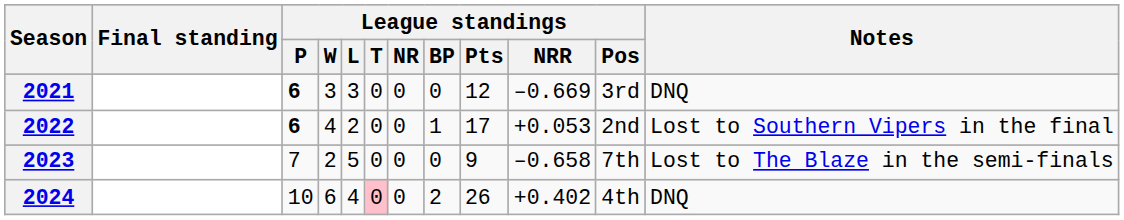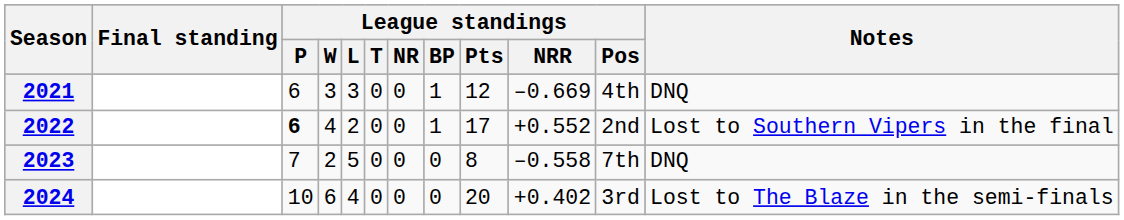 <table class="wikitable sortable">
 <tr>
 <th scope="col" rowspan="2">Season</th>
 <th scope="col" rowspan="2">Final standing</th>
 <th scope="col" colspan="9">League standings</th>
 <th scope="col" rowspan="2">Notes</th>
 </tr>
 <tr>
 <th scope="col">P</th>
 <th scope="col">W</th>
 <th scope="col">L</th>
 <th scope="col">T</th>
 <th scope="col">NR</th>
 <th scope="col">BP</th>
 <th scope="col">Pts</th>
 <th scope="col">NRR</th>
 <th scope="col">Pos</th>
 </tr>
 <tr>
 <th scope="row"><a href='#'>2021</a></th>
 <td style="background: white;"></td>
-<td><strong>6</strong></td>
+<td>6</td>
 <td>3</td>
 <td>3</td>
 <td>0</td>
 <td>0</td>
-<td>0</td>
+<td>1</td>
 <td>12</td>
 <td>–0.669</td>
-<td>3rd</td>
+<td>4th</td>
 <td>DNQ</td>
 </tr>
 <tr>
 <th scope="row"><a href='#'>2022</a></th>
 <td style="background: white;"></td>
 <td><strong>6</strong></td>
 <td>4</td>
 <td>2</td>
 <td>0</td>
 <td>0</td>
 <td>1</td>
 <td>17</td>
-<td>+0.053</td>
+<td>+0.552</td>
 <td>2nd</td>
 <td>Lost to <a href='#'>Southern Vipers</a> in the final</td>
 </tr>
 <tr>
 <th scope="row"><a href='#'>2023</a></th>
 <td style="background: white;"></td>
 <td>7</td>
 <td>2</td>
 <td>5</td>
 <td>0</td>
 <td>0</td>
 <td>0</td>
-<td>9</td>
-<td>–0.658</td>
+<td>8</td>
+<td>–0.558</td>
 <td>7th</td>
-<td>Lost to <a href='#'>The Blaze</a> in the semi-finals</td>
+<td>DNQ</td>
 </tr>
 <tr>
 <th scope="row"><a href='#'>2024</a></th>
 <td style="background: white;"></td>
 <td>10</td>
 <td>6</td>
 <td>4</td>
-<td style="background: pink;">0</td>
 <td>0</td>
-<td>2</td>
-<td>26</td>
+<td>0</td>
+<td>0</td>
+<td>20</td>
 <td>+0.402</td>
-<td>4th</td>
-<td>DNQ</td>
+<td>3rd</td>
+<td>Lost to <a href='#'>The Blaze</a> in the semi-finals</td>
 </tr>
 </table>
